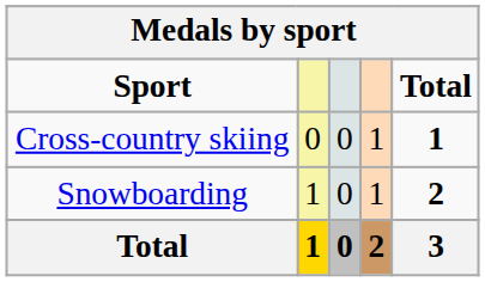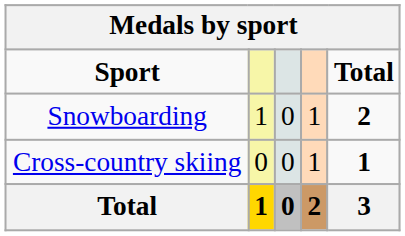 <table class="wikitable" style="font-size:85%; float: right; clear:right; margin-left:1em;">
 <tr style="background:#efefef;">
 <th colspan=5>Medals by sport</th>
 </tr>
 <tr align=center>
 <td><strong>Sport</strong></td>
 <td bgcolor=#f7f6a8></td>
 <td bgcolor=#dce5e5></td>
 <td bgcolor=#ffdab9></td>
 <td><strong>Total</strong></td>
 </tr>
 <tr align=center>
+<td><a href='#'>Snowboarding</a></td>
+<td style="background:#F7F6A8;">1</td>
+<td style="background:#DCE5E5;">0</td>
+<td style="background:#FFDAB9;">1</td>
+<td><strong>2</strong></td>
+</tr>
+<tr align=center>
 <td><a href='#'>Cross-country skiing</a></td>
 <td style="background:#F7F6A8;">0</td>
 <td style="background:#DCE5E5;">0</td>
 <td style="background:#FFDAB9;">1</td>
 <td><strong>1</strong></td>
-</tr>
-<tr align=center>
-<td><a href='#'>Snowboarding</a></td>
-<td style="background:#F7F6A8;">1</td>
-<td style="background:#DCE5E5;">0</td>
-<td style="background:#FFDAB9;">1</td>
-<td><strong>2</strong></td>
 </tr>
 <tr align=center>
 <th>Total</th>
 <th style="background:gold;">1</th>
 <th style="background:silver;">0</th>
 <th style="background:#c96;">2</th>
 <th>3</th>
 </tr>
 </table>
